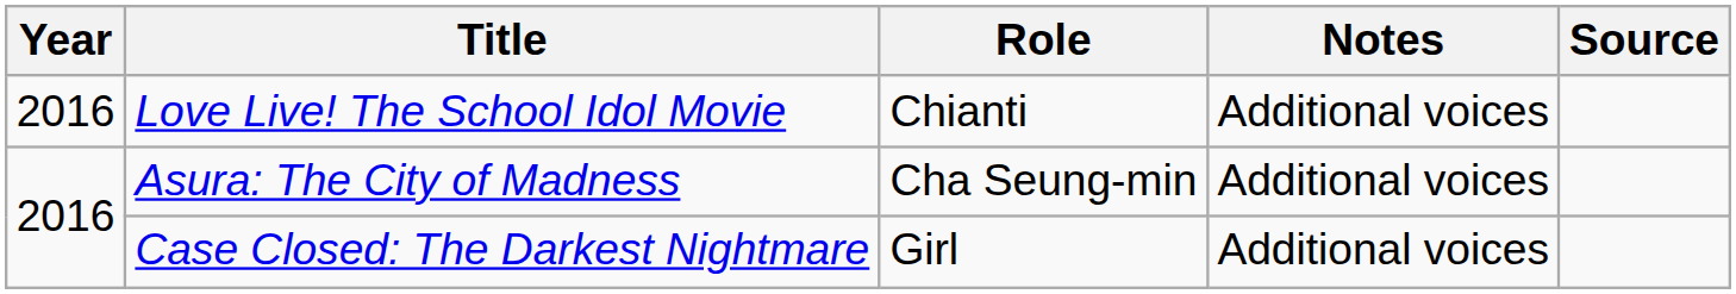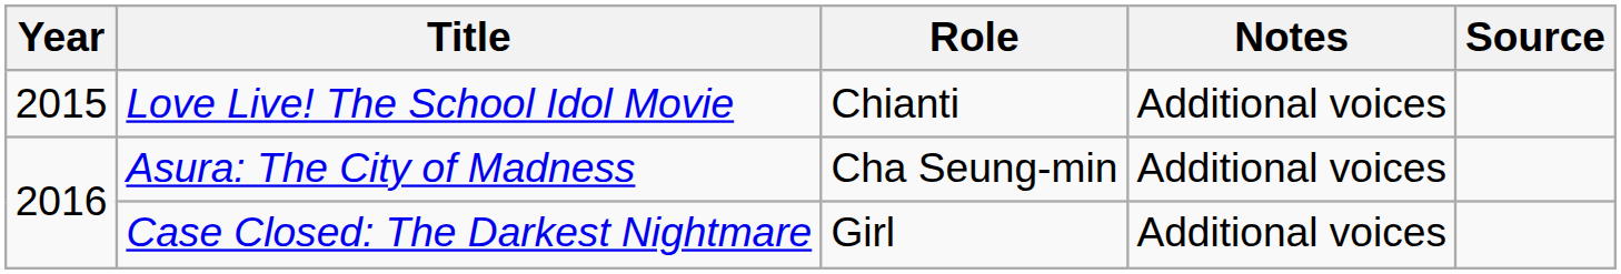 <table class="wikitable">
 <tr>
 <th>Year</th>
 <th>Title</th>
 <th>Role</th>
 <th class="unsortable">Notes</th>
 <th class="unsortable">Source</th>
 </tr>
 <tr>
-<td>2016</td>
+<td>2015</td>
 <td><em><a href='#'>Love Live! The School Idol Movie</a></em></td>
 <td>Chianti</td>
 <td>Additional voices</td>
 <td></td>
 </tr>
 <tr>
 <td rowspan="2">2016</td>
 <td><em><a href='#'>Asura: The City of Madness</a></em></td>
 <td>Cha Seung-min</td>
 <td>Additional voices</td>
 <td></td>
 </tr>
 <tr>
 <td><em><a href='#'>Case Closed: The Darkest Nightmare</a></em></td>
 <td>Girl</td>
 <td>Additional voices</td>
 <td></td>
 </tr>
 </table>
